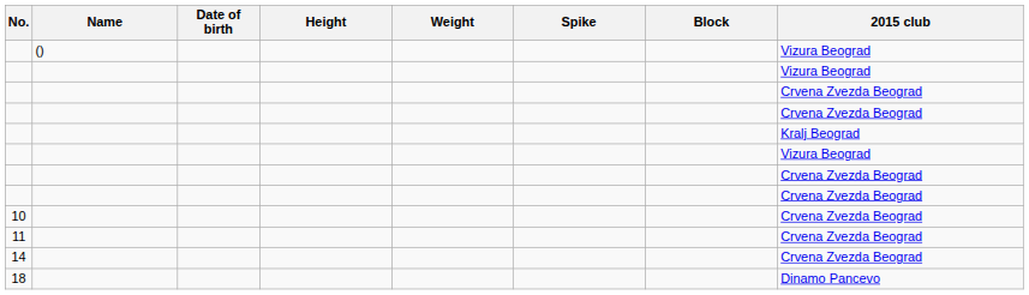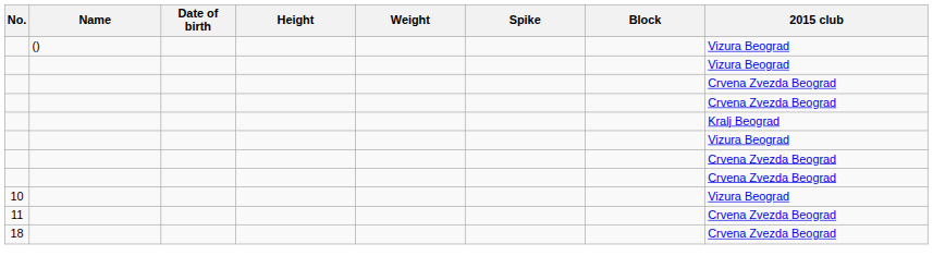 <table class="wikitable sortable" style="text-align:center;">
 <tr>
 <th>No.</th>
 <th style="width:11em">Name</th>
 <th style="width:6em">Date of birth</th>
 <th style="width:10em">Height</th>
 <th style="width:9em">Weight</th>
 <th style="width:10em">Spike</th>
 <th style="width:10em">Block</th>
 <th style="width:19em">2015 club</th>
 </tr>
 <tr>
 <td></td>
 <td align=left> ()</td>
 <td align=right></td>
 <td></td>
 <td></td>
 <td></td>
 <td></td>
 <td align=left> <a href='#'>Vizura Beograd</a></td>
 </tr>
 <tr>
 <td></td>
 <td align=left></td>
 <td align=right></td>
 <td></td>
 <td></td>
 <td></td>
 <td></td>
 <td align=left> <a href='#'>Vizura Beograd</a></td>
 </tr>
 <tr>
 <td></td>
 <td align=left></td>
 <td align=right></td>
 <td></td>
 <td></td>
 <td></td>
 <td></td>
 <td align=left> <a href='#'>Crvena Zvezda Beograd</a></td>
 </tr>
 <tr>
 <td></td>
 <td align=left></td>
 <td align=right></td>
 <td></td>
 <td></td>
 <td></td>
 <td></td>
 <td align=left> <a href='#'>Crvena Zvezda Beograd</a></td>
 </tr>
 <tr>
 <td></td>
 <td align=left></td>
 <td align=right></td>
 <td></td>
 <td></td>
 <td></td>
 <td></td>
 <td align=left> <a href='#'>Kralj Beograd</a></td>
 </tr>
 <tr>
 <td></td>
 <td align=left></td>
 <td align=right></td>
 <td></td>
 <td></td>
 <td></td>
 <td></td>
 <td align=left> <a href='#'>Vizura Beograd</a></td>
 </tr>
 <tr>
 <td></td>
 <td align=left></td>
 <td align=right></td>
 <td></td>
 <td></td>
 <td></td>
 <td></td>
 <td align=left> <a href='#'>Crvena Zvezda Beograd</a></td>
 </tr>
 <tr>
 <td></td>
 <td align=left></td>
 <td align=right></td>
 <td></td>
 <td></td>
 <td></td>
 <td></td>
 <td align=left> <a href='#'>Crvena Zvezda Beograd</a></td>
 </tr>
 <tr>
 <td>10</td>
 <td align=left></td>
 <td align=right></td>
 <td></td>
 <td></td>
 <td></td>
 <td></td>
-<td align=left> <a href='#'>Crvena Zvezda Beograd</a></td>
+<td align=left> <a href='#'>Vizura Beograd</a></td>
 </tr>
 <tr>
 <td>11</td>
-<td align=left></td>
-<td align=right></td>
-<td></td>
-<td></td>
-<td></td>
-<td></td>
-<td align=left> <a href='#'>Crvena Zvezda Beograd</a></td>
-</tr>
-<tr>
-<td>14</td>
 <td align=left></td>
 <td align=right></td>
 <td></td>
 <td></td>
 <td></td>
 <td></td>
 <td align=left> <a href='#'>Crvena Zvezda Beograd</a></td>
 </tr>
 <tr>
 <td>18</td>
 <td align=left></td>
 <td align=right></td>
 <td></td>
 <td></td>
 <td></td>
 <td></td>
-<td align=left> <a href='#'>Dinamo Pancevo</a></td>
+<td align=left> <a href='#'>Crvena Zvezda Beograd</a></td>
 </tr>
 </table>
